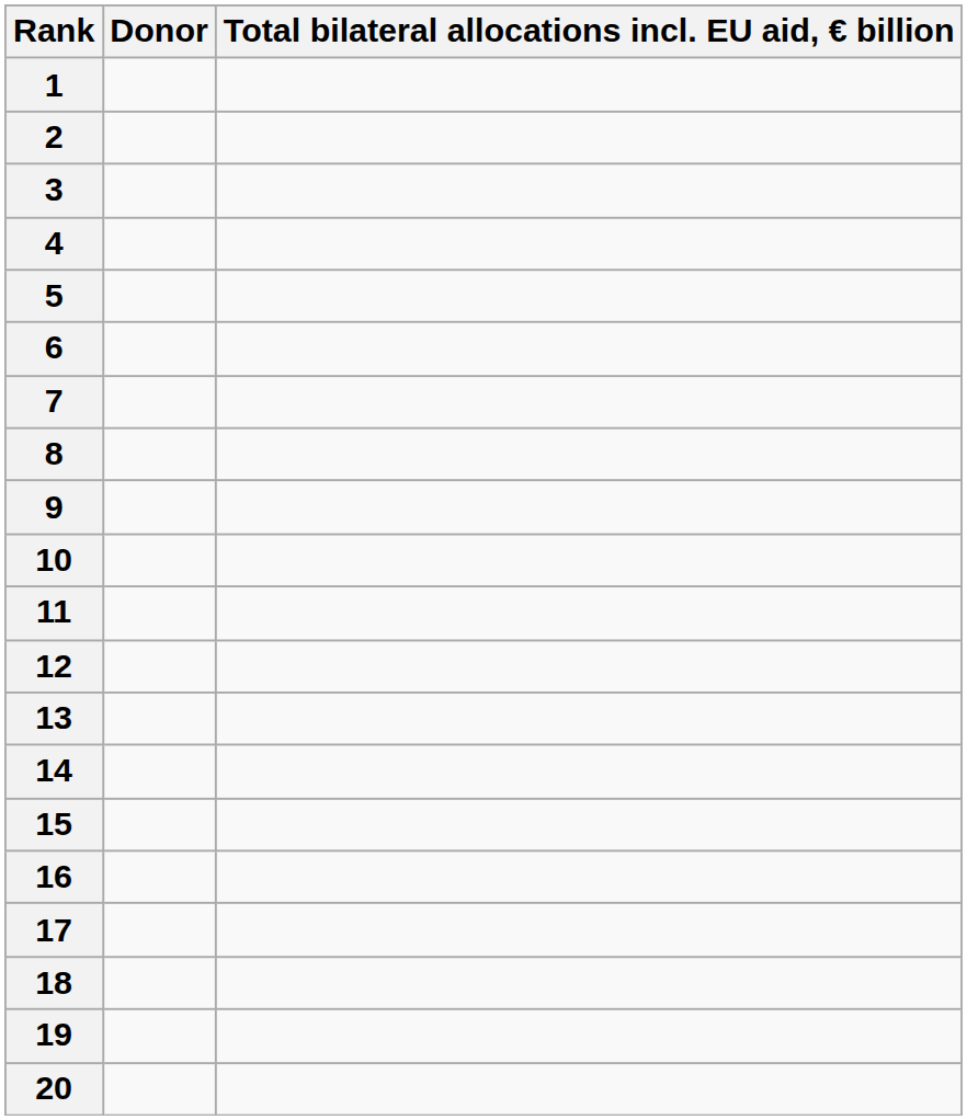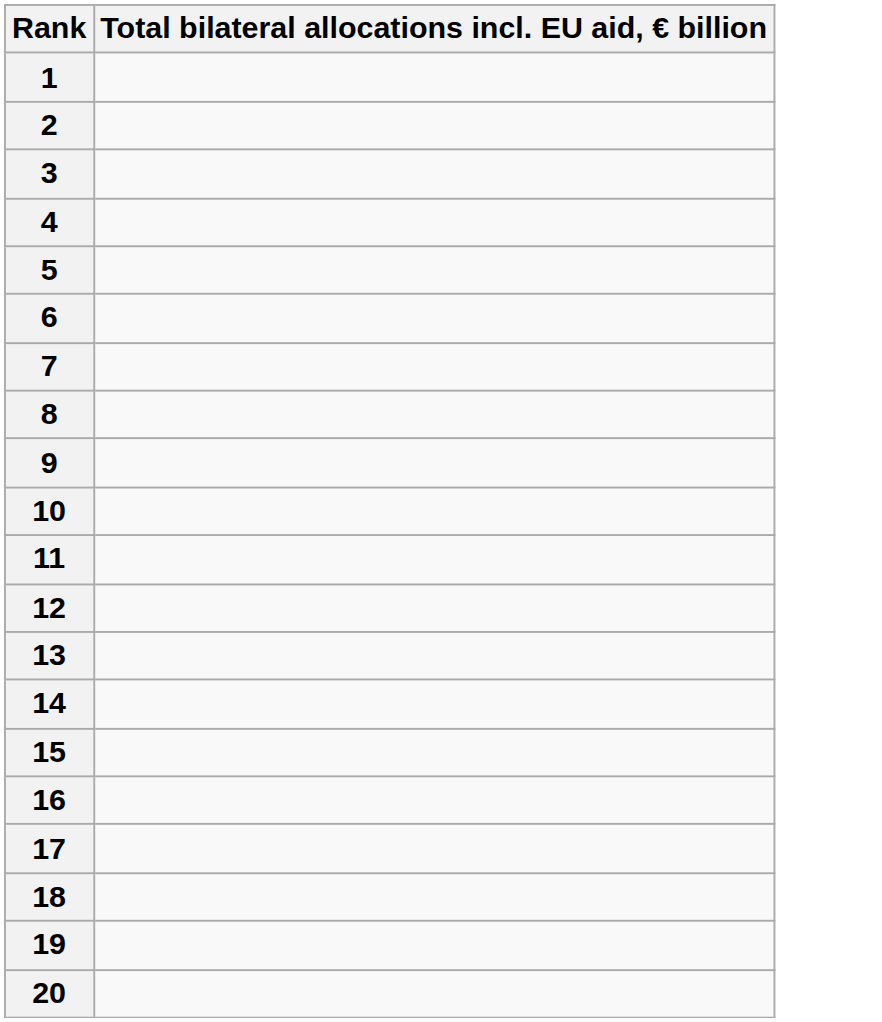 <table class="wikitable sortable">
 <tr>
 <th>Rank</th>
-<th>Donor</th>
 <th>Total bilateral allocations incl. EU aid, € billion</th>
 </tr>
 <tr>
 <th scope="row">1</th>
 <td></td>
-<td></td>
 </tr>
 <tr>
 <th scope="row">2</th>
-<td></td>
 <td></td>
 </tr>
 <tr>
 <th scope="row">3</th>
 <td></td>
-<td></td>
 </tr>
 <tr>
 <th scope="row">4</th>
-<td></td>
 <td></td>
 </tr>
 <tr>
 <th scope="row">5</th>
 <td></td>
-<td></td>
 </tr>
 <tr>
 <th scope="row">6</th>
-<td></td>
 <td></td>
 </tr>
 <tr>
 <th scope="row">7</th>
 <td></td>
-<td></td>
 </tr>
 <tr>
 <th scope="row">8</th>
-<td></td>
 <td></td>
 </tr>
 <tr>
 <th scope="row">9</th>
 <td></td>
-<td></td>
 </tr>
 <tr>
 <th scope="row">10</th>
-<td></td>
 <td></td>
 </tr>
 <tr>
 <th scope="row">11</th>
 <td></td>
-<td></td>
 </tr>
 <tr>
 <th scope="row">12</th>
-<td></td>
 <td></td>
 </tr>
 <tr>
 <th scope="row">13</th>
 <td></td>
-<td></td>
 </tr>
 <tr>
 <th scope="row">14</th>
-<td></td>
 <td></td>
 </tr>
 <tr>
 <th scope="row">15</th>
 <td></td>
-<td></td>
 </tr>
 <tr>
 <th scope="row">16</th>
-<td></td>
 <td></td>
 </tr>
 <tr>
 <th scope="row">17</th>
 <td></td>
-<td></td>
 </tr>
 <tr>
 <th scope="row">18</th>
-<td></td>
 <td></td>
 </tr>
 <tr>
 <th scope="row">19</th>
 <td></td>
-<td></td>
 </tr>
 <tr>
 <th scope="row">20</th>
 <td></td>
-<td></td>
 </tr>
 </table>
